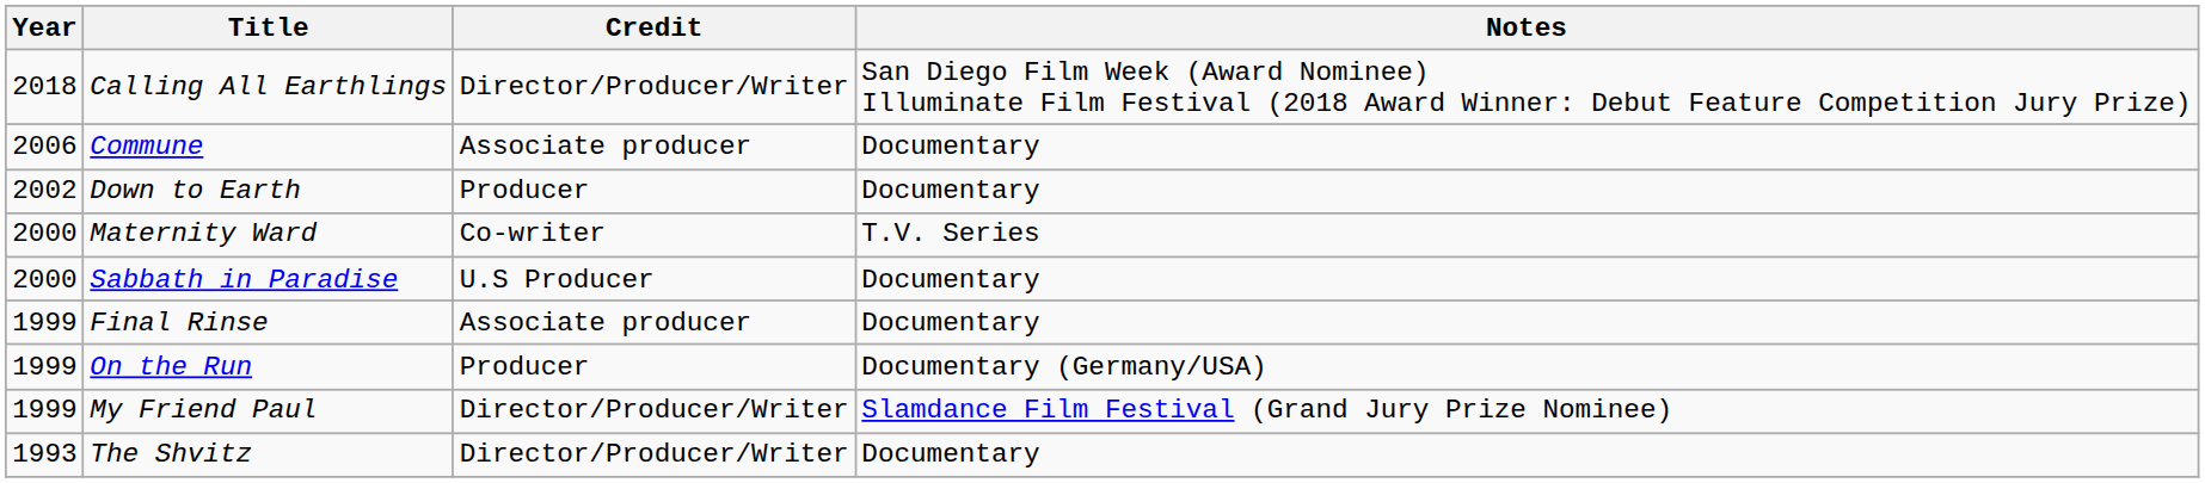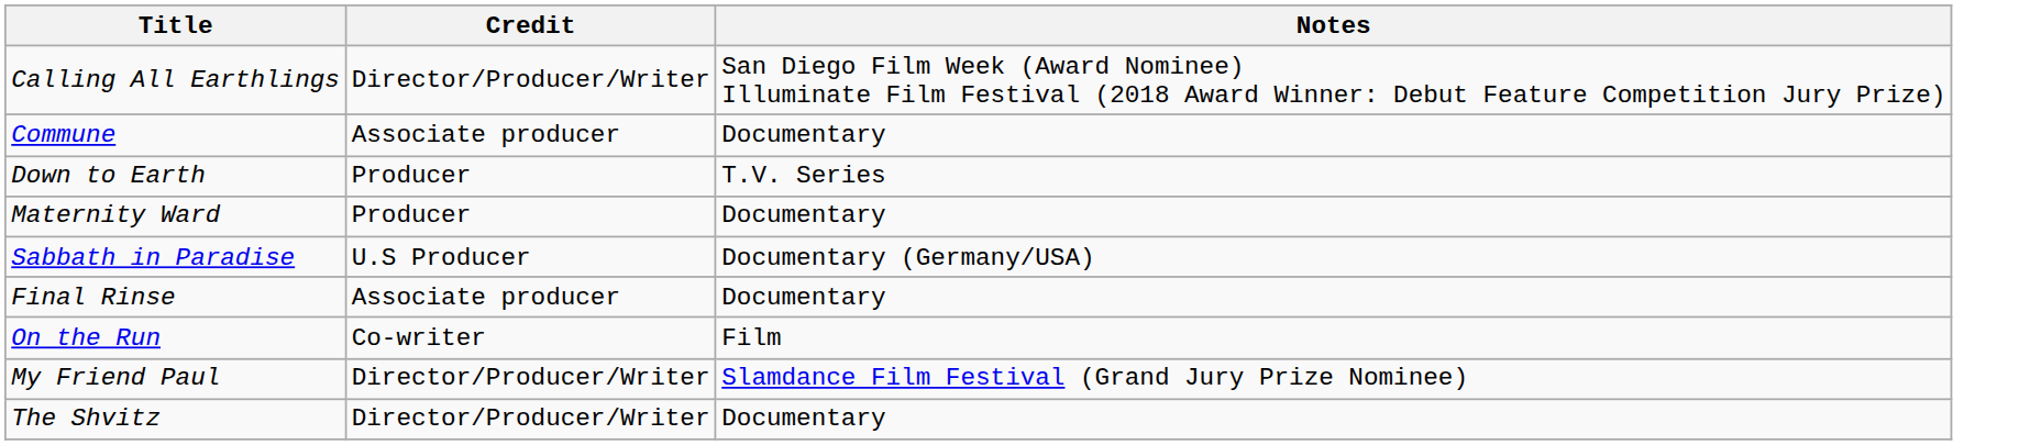 <table class="wikitable sortable">
 <tr>
-<th>Year</th>
 <th>Title</th>
 <th>Credit</th>
 <th>Notes</th>
 </tr>
 <tr>
-<td>2018</td>
 <td><em>Calling All Earthlings </em></td>
 <td>Director/Producer/Writer</td>
 <td>San Diego Film Week (Award Nominee)<br>Illuminate Film Festival (2018 Award Winner: Debut Feature Competition Jury Prize)</td>
 </tr>
 <tr>
-<td>2006</td>
 <td><em><a href='#'>Commune</a></em></td>
 <td>Associate producer</td>
 <td>Documentary</td>
 </tr>
 <tr>
-<td>2002</td>
 <td><em>Down to Earth</em></td>
+<td>Producer</td>
+<td>T.V. Series</td>
+</tr>
+<tr>
+<td><em>Maternity Ward</em></td>
 <td>Producer</td>
 <td>Documentary</td>
 </tr>
 <tr>
-<td>2000</td>
-<td><em>Maternity Ward</em></td>
-<td>Co-writer</td>
-<td>T.V. Series</td>
+<td><em><a href='#'>Sabbath in Paradise</a></em></td>
+<td>U.S Producer</td>
+<td>Documentary (Germany/USA)</td>
 </tr>
 <tr>
-<td>2000</td>
-<td><em><a href='#'>Sabbath in Paradise</a></em></td>
-<td>U.S Producer</td>
-<td>Documentary</td>
-</tr>
-<tr>
-<td>1999</td>
 <td><em>Final Rinse</em></td>
 <td>Associate producer</td>
 <td>Documentary</td>
 </tr>
 <tr>
-<td>1999</td>
 <td><em><a href='#'>On the Run</a></em></td>
-<td>Producer</td>
-<td>Documentary (Germany/USA)</td>
+<td>Co-writer</td>
+<td>Film</td>
 </tr>
 <tr>
-<td>1999</td>
 <td><em>My Friend Paul</em></td>
 <td>Director/Producer/Writer</td>
 <td><a href='#'>Slamdance Film Festival</a> (Grand Jury Prize Nominee)</td>
 </tr>
 <tr>
-<td>1993</td>
 <td><em>The Shvitz</em></td>
 <td>Director/Producer/Writer</td>
 <td>Documentary</td>
 </tr>
 </table>
